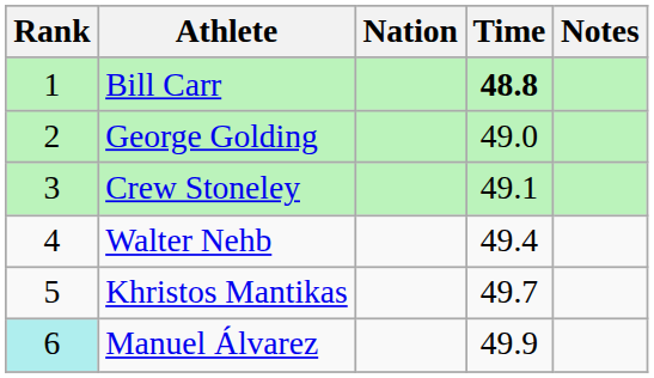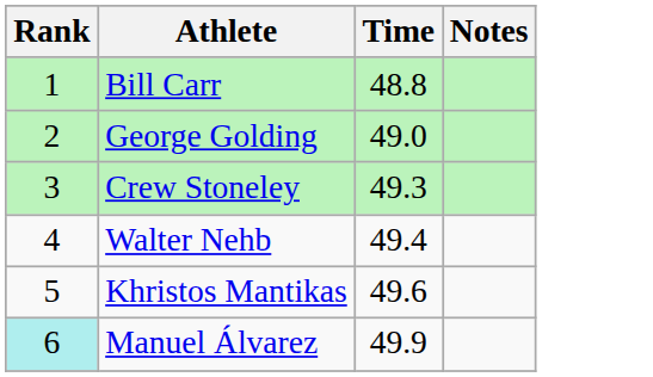 <table class="wikitable sortable" style="text-align:center">
 <tr>
 <th>Rank</th>
 <th>Athlete</th>
-<th>Nation</th>
 <th>Time</th>
 <th>Notes</th>
 </tr>
 <tr bgcolor=bbf3bb>
 <td>1</td>
 <td align=left><a href='#'>Bill Carr</a></td>
-<td align=left></td>
-<td><strong>48.8</strong></td>
+<td>48.8</td>
 <td></td>
 </tr>
 <tr bgcolor=bbf3bb>
 <td>2</td>
 <td align=left><a href='#'>George Golding</a></td>
-<td align=left></td>
 <td>49.0</td>
 <td></td>
 </tr>
 <tr bgcolor=bbf3bb>
 <td>3</td>
 <td align=left><a href='#'>Crew Stoneley</a></td>
-<td align=left></td>
-<td>49.1</td>
+<td>49.3</td>
 <td></td>
 </tr>
 <tr>
 <td>4</td>
 <td align=left><a href='#'>Walter Nehb</a></td>
-<td align=left></td>
 <td>49.4</td>
 <td></td>
 </tr>
 <tr>
 <td>5</td>
 <td align=left><a href='#'>Khristos Mantikas</a></td>
-<td align=left></td>
-<td>49.7</td>
+<td>49.6</td>
 <td></td>
 </tr>
 <tr>
 <td style="background: paleturquoise;">6</td>
 <td align=left><a href='#'>Manuel Álvarez</a></td>
-<td align=left></td>
 <td>49.9</td>
 <td></td>
 </tr>
 </table>
